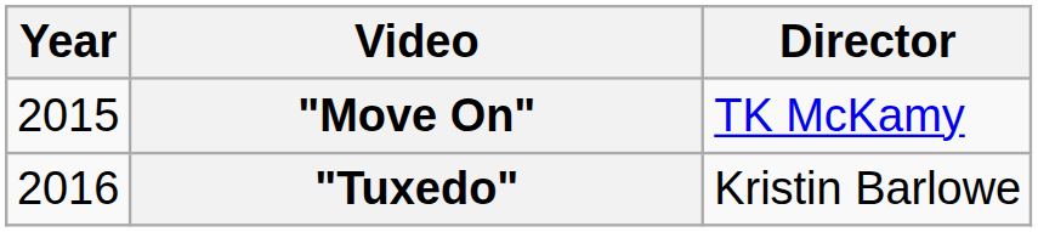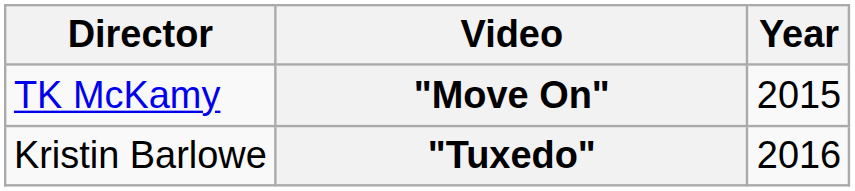 <table class="wikitable plainrowheaders">
 <tr>
+<th>Director</th>
+<th style="width:12em;">Video</th>
 <th>Year</th>
-<th style="width:12em;">Video</th>
-<th>Director</th>
 </tr>
 <tr>
+<td><a href='#'>TK McKamy</a></td>
+<th scope="row">"Move On"</th>
 <td>2015</td>
-<th scope="row">"Move On"</th>
-<td><a href='#'>TK McKamy</a></td>
 </tr>
 <tr>
+<td>Kristin Barlowe</td>
+<th scope="row">"Tuxedo"</th>
 <td>2016</td>
-<th scope="row">"Tuxedo"</th>
-<td>Kristin Barlowe</td>
 </tr>
 </table>
